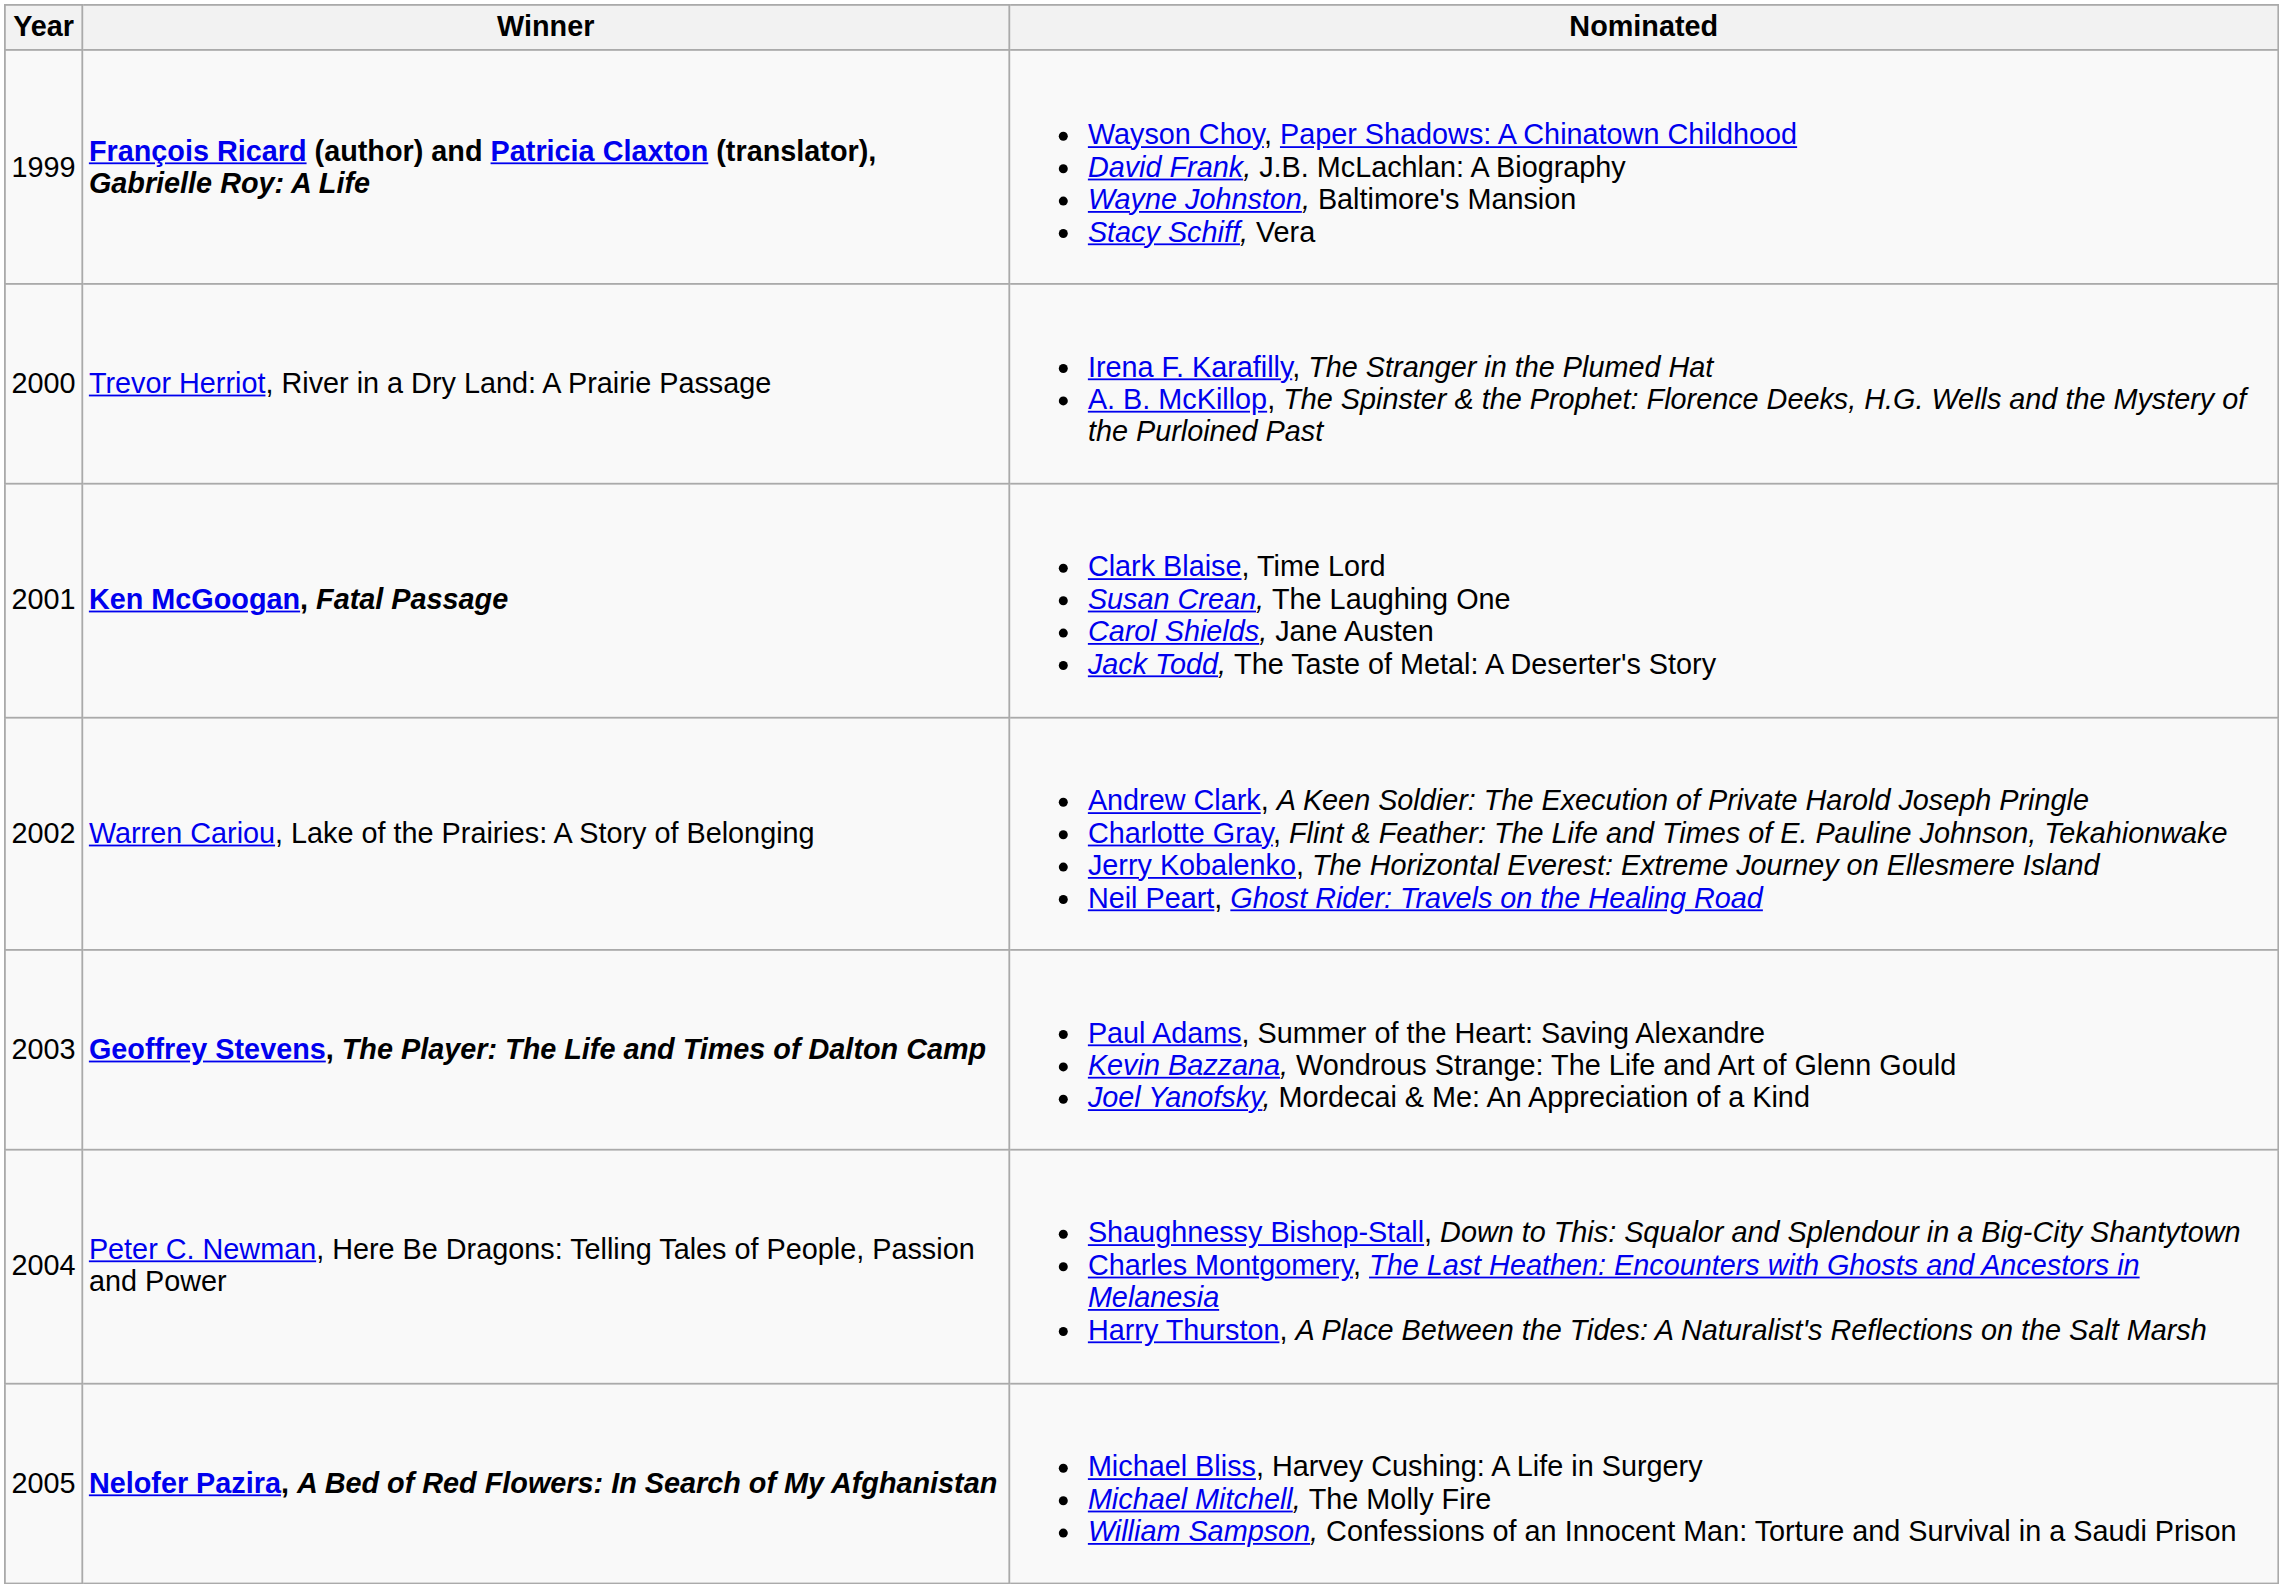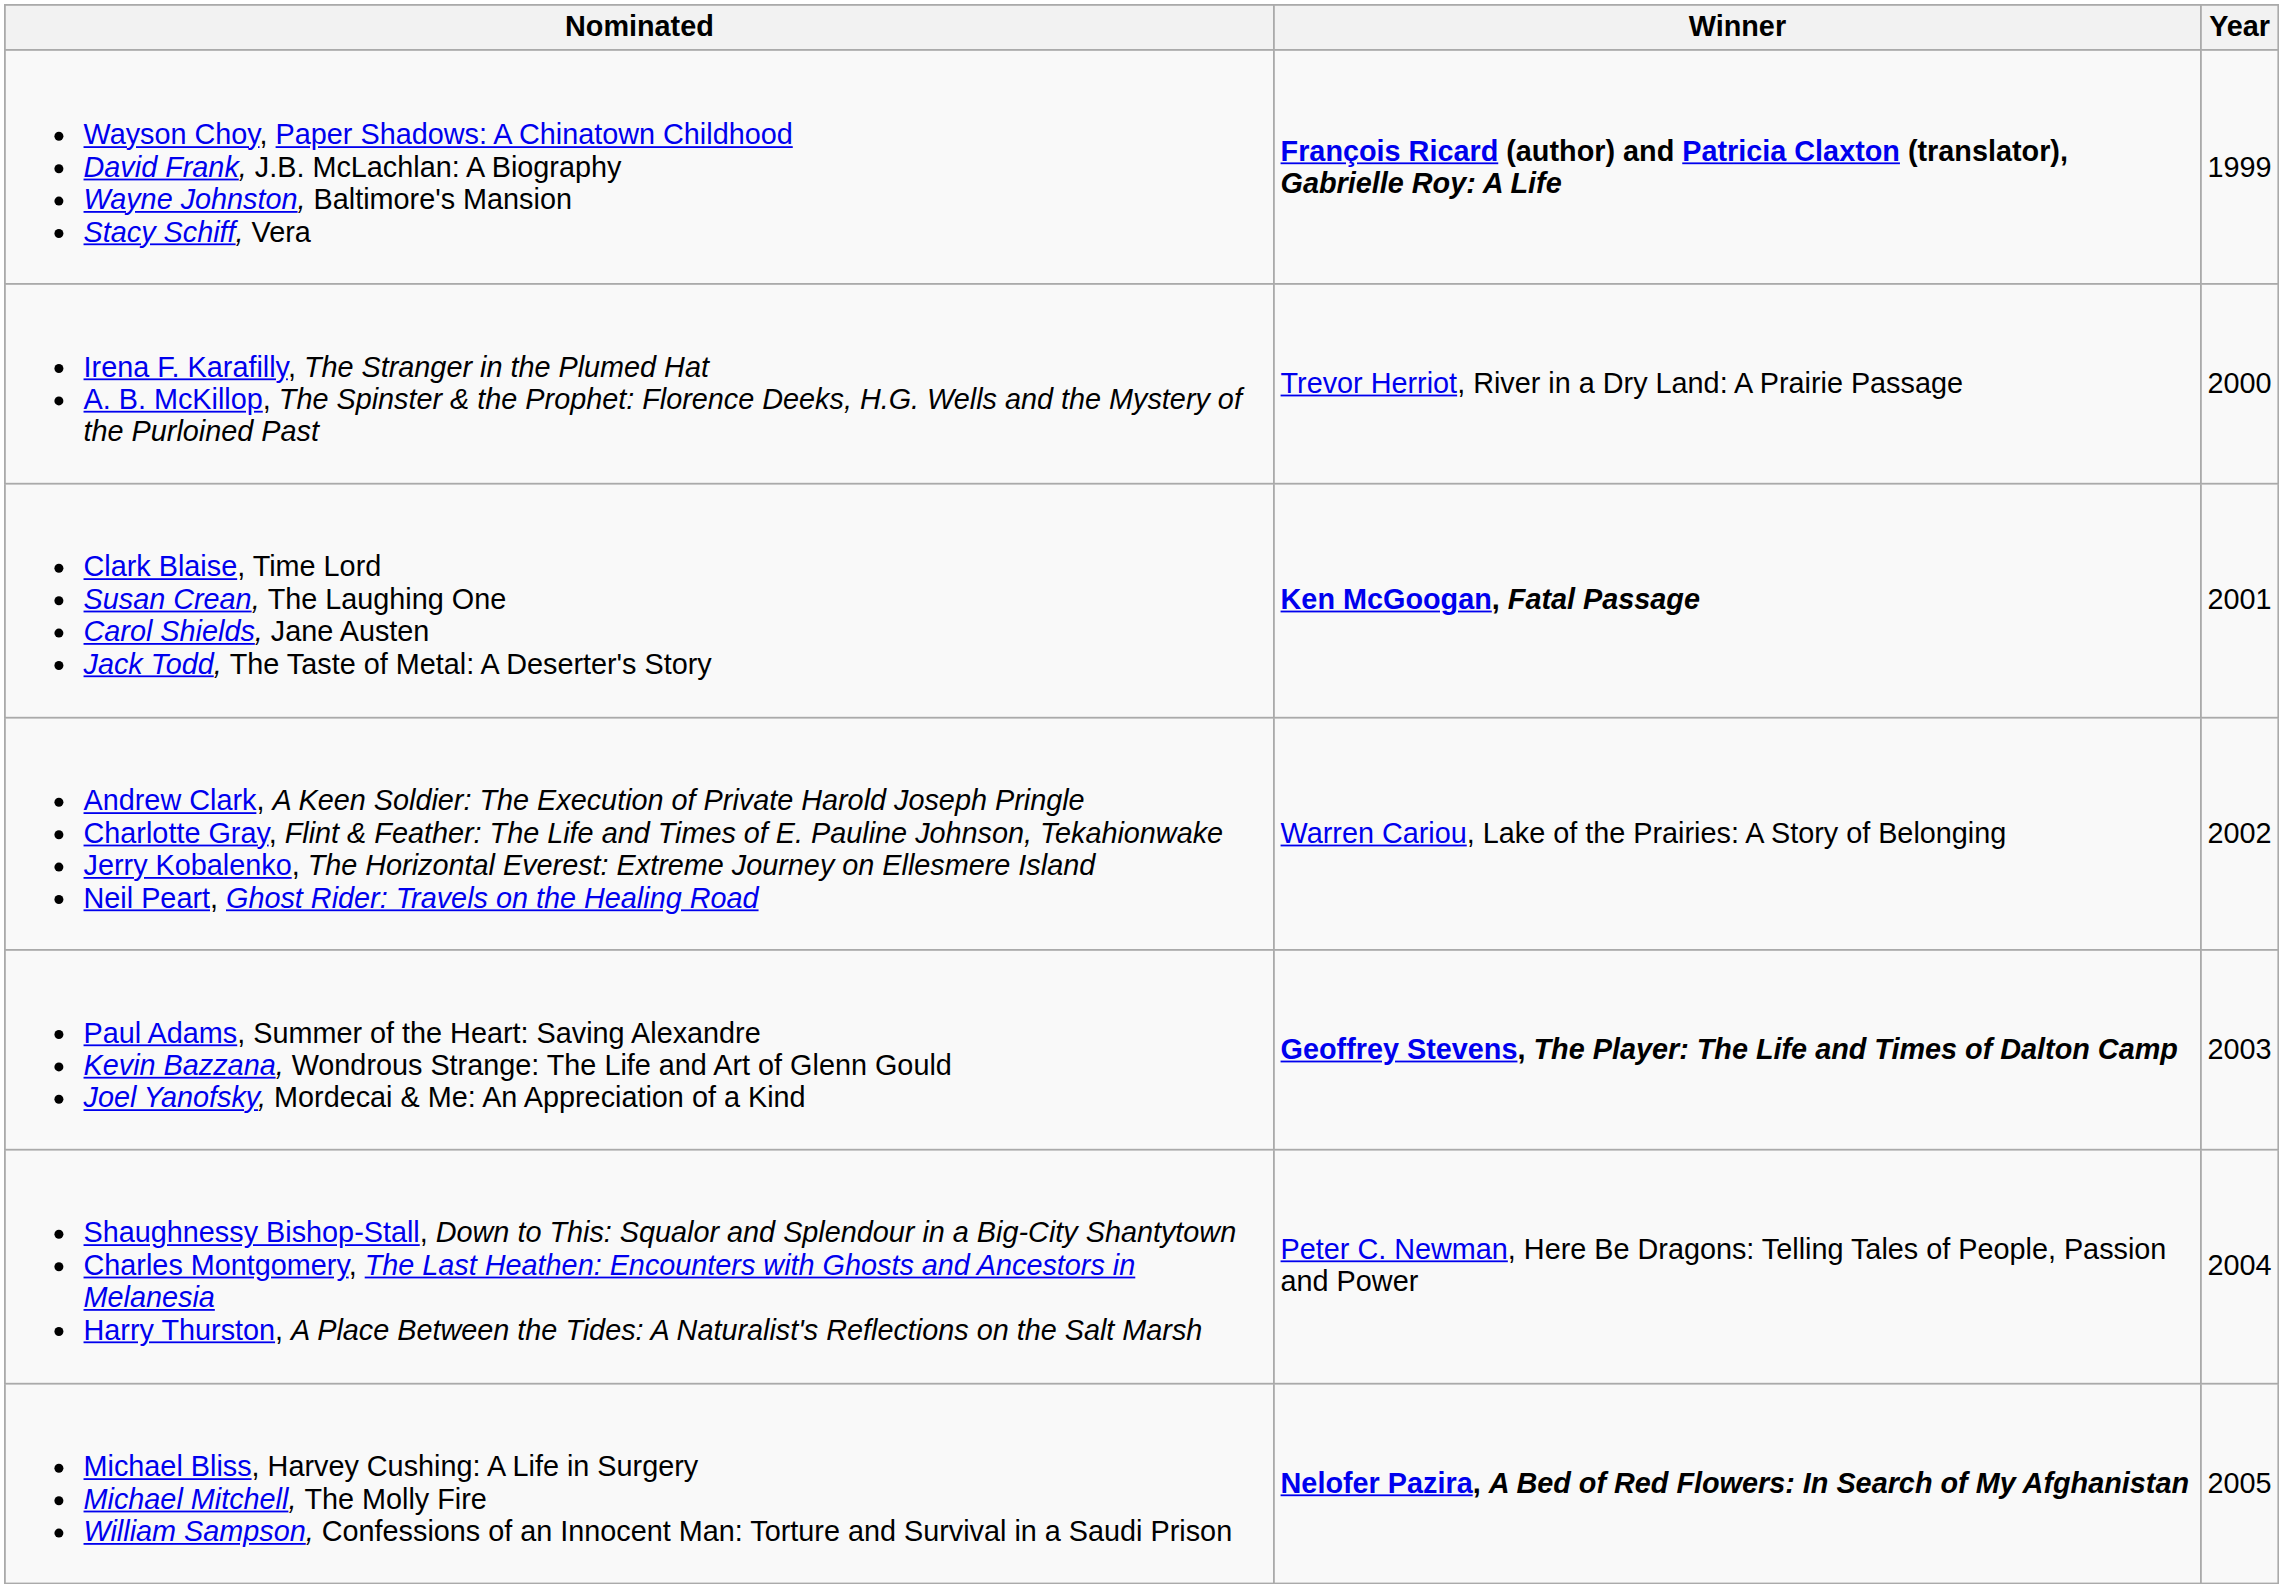 <table class="wikitable" width="100%">
 <tr>
+<th>Nominated</th>
+<th>Winner</th>
 <th>Year</th>
-<th>Winner</th>
-<th>Nominated</th>
 </tr>
 <tr>
+<td><br><ul><li><a href='#'>Wayson Choy</a>, </em><a href='#'>Paper Shadows: A Chinatown Childhood</a><em></li><li><a href='#'>David Frank</a>, </em>J.B. McLachlan: A Biography<em></li><li><a href='#'>Wayne Johnston</a>, </em>Baltimore's Mansion<em></li><li><a href='#'>Stacy Schiff</a>, </em>Vera<em></li></ul></td>
+<td> <strong><a href='#'>François Ricard</a> (author) and <a href='#'>Patricia Claxton</a> (translator), <em>Gabrielle Roy: A Life<strong><em></td>
 <td align="center">1999</td>
-<td> <strong><a href='#'>François Ricard</a> (author) and <a href='#'>Patricia Claxton</a> (translator), <em>Gabrielle Roy: A Life<strong><em></td>
-<td><br><ul><li><a href='#'>Wayson Choy</a>, </em><a href='#'>Paper Shadows: A Chinatown Childhood</a><em></li><li><a href='#'>David Frank</a>, </em>J.B. McLachlan: A Biography<em></li><li><a href='#'>Wayne Johnston</a>, </em>Baltimore's Mansion<em></li><li><a href='#'>Stacy Schiff</a>, </em>Vera<em></li></ul></td>
 </tr>
 <tr>
+<td><br><ul><li><a href='#'>Irena F. Karafilly</a>, <em>The Stranger in the Plumed Hat</em></li><li><a href='#'>A. B. McKillop</a>, <em>The Spinster & the Prophet: Florence Deeks, H.G. Wells and the Mystery of the Purloined Past</em></li></ul></td>
+<td> </strong><a href='#'>Trevor Herriot</a>, </em>River in a Dry Land: A Prairie Passage</em></strong></td>
 <td align="center">2000</td>
-<td> </strong><a href='#'>Trevor Herriot</a>, </em>River in a Dry Land: A Prairie Passage</em></strong></td>
-<td><br><ul><li><a href='#'>Irena F. Karafilly</a>, <em>The Stranger in the Plumed Hat</em></li><li><a href='#'>A. B. McKillop</a>, <em>The Spinster & the Prophet: Florence Deeks, H.G. Wells and the Mystery of the Purloined Past</em></li></ul></td>
 </tr>
 <tr>
+<td><br><ul><li><a href='#'>Clark Blaise</a>, </em>Time Lord<em></li><li><a href='#'>Susan Crean</a>, </em>The Laughing One<em></li><li><a href='#'>Carol Shields</a>, </em>Jane Austen<em></li><li><a href='#'>Jack Todd</a>, </em>The Taste of Metal: A Deserter's Story<em></li></ul></td>
+<td> <strong><a href='#'>Ken McGoogan</a>, <em>Fatal Passage<strong><em></td>
 <td align="center">2001</td>
-<td> <strong><a href='#'>Ken McGoogan</a>, <em>Fatal Passage<strong><em></td>
-<td><br><ul><li><a href='#'>Clark Blaise</a>, </em>Time Lord<em></li><li><a href='#'>Susan Crean</a>, </em>The Laughing One<em></li><li><a href='#'>Carol Shields</a>, </em>Jane Austen<em></li><li><a href='#'>Jack Todd</a>, </em>The Taste of Metal: A Deserter's Story<em></li></ul></td>
 </tr>
 <tr>
+<td><br><ul><li><a href='#'>Andrew Clark</a>, <em>A Keen Soldier: The Execution of Private Harold Joseph Pringle</em></li><li><a href='#'>Charlotte Gray</a>, <em>Flint & Feather: The Life and Times of E. Pauline Johnson, Tekahionwake</em></li><li><a href='#'>Jerry Kobalenko</a>, <em>The Horizontal Everest: Extreme Journey on Ellesmere Island</em></li><li><a href='#'>Neil Peart</a>, <em><a href='#'>Ghost Rider: Travels on the Healing Road</a></em></li></ul></td>
+<td> </strong><a href='#'>Warren Cariou</a>, </em>Lake of the Prairies: A Story of Belonging</em></strong></td>
 <td align="center">2002</td>
-<td> </strong><a href='#'>Warren Cariou</a>, </em>Lake of the Prairies: A Story of Belonging</em></strong></td>
-<td><br><ul><li><a href='#'>Andrew Clark</a>, <em>A Keen Soldier: The Execution of Private Harold Joseph Pringle</em></li><li><a href='#'>Charlotte Gray</a>, <em>Flint & Feather: The Life and Times of E. Pauline Johnson, Tekahionwake</em></li><li><a href='#'>Jerry Kobalenko</a>, <em>The Horizontal Everest: Extreme Journey on Ellesmere Island</em></li><li><a href='#'>Neil Peart</a>, <em><a href='#'>Ghost Rider: Travels on the Healing Road</a></em></li></ul></td>
 </tr>
 <tr>
+<td><br><ul><li><a href='#'>Paul Adams</a>, </em>Summer of the Heart: Saving Alexandre<em></li><li><a href='#'>Kevin Bazzana</a>, </em>Wondrous Strange: The Life and Art of Glenn Gould<em></li><li><a href='#'>Joel Yanofsky</a>, </em>Mordecai & Me: An Appreciation of a Kind<em></li></ul></td>
+<td> <strong><a href='#'>Geoffrey Stevens</a>, <em>The Player: The Life and Times of Dalton Camp<strong><em></td>
 <td align="center">2003</td>
-<td> <strong><a href='#'>Geoffrey Stevens</a>, <em>The Player: The Life and Times of Dalton Camp<strong><em></td>
-<td><br><ul><li><a href='#'>Paul Adams</a>, </em>Summer of the Heart: Saving Alexandre<em></li><li><a href='#'>Kevin Bazzana</a>, </em>Wondrous Strange: The Life and Art of Glenn Gould<em></li><li><a href='#'>Joel Yanofsky</a>, </em>Mordecai & Me: An Appreciation of a Kind<em></li></ul></td>
 </tr>
 <tr>
+<td><br><ul><li><a href='#'>Shaughnessy Bishop-Stall</a>, <em>Down to This: Squalor and Splendour in a Big-City Shantytown</em></li><li><a href='#'>Charles Montgomery</a>, <em><a href='#'>The Last Heathen: Encounters with Ghosts and Ancestors in Melanesia</a></em></li><li><a href='#'>Harry Thurston</a>, <em>A Place Between the Tides: A Naturalist's Reflections on the Salt Marsh</em></li></ul></td>
+<td> </strong><a href='#'>Peter C. Newman</a>, </em>Here Be Dragons: Telling Tales of People, Passion and Power</em></strong></td>
 <td align="center">2004</td>
-<td> </strong><a href='#'>Peter C. Newman</a>, </em>Here Be Dragons: Telling Tales of People, Passion and Power</em></strong></td>
-<td><br><ul><li><a href='#'>Shaughnessy Bishop-Stall</a>, <em>Down to This: Squalor and Splendour in a Big-City Shantytown</em></li><li><a href='#'>Charles Montgomery</a>, <em><a href='#'>The Last Heathen: Encounters with Ghosts and Ancestors in Melanesia</a></em></li><li><a href='#'>Harry Thurston</a>, <em>A Place Between the Tides: A Naturalist's Reflections on the Salt Marsh</em></li></ul></td>
 </tr>
 <tr>
+<td><br><ul><li><a href='#'>Michael Bliss</a>, </em>Harvey Cushing: A Life in Surgery<em></li><li><a href='#'>Michael Mitchell</a>, </em>The Molly Fire<em></li><li><a href='#'>William Sampson</a>, </em>Confessions of an Innocent Man: Torture and Survival in a Saudi Prison<em></li></ul></td>
+<td> <strong><a href='#'>Nelofer Pazira</a>, <em>A Bed of Red Flowers: In Search of My Afghanistan<strong><em></td>
 <td align="center">2005</td>
-<td> <strong><a href='#'>Nelofer Pazira</a>, <em>A Bed of Red Flowers: In Search of My Afghanistan<strong><em></td>
-<td><br><ul><li><a href='#'>Michael Bliss</a>, </em>Harvey Cushing: A Life in Surgery<em></li><li><a href='#'>Michael Mitchell</a>, </em>The Molly Fire<em></li><li><a href='#'>William Sampson</a>, </em>Confessions of an Innocent Man: Torture and Survival in a Saudi Prison<em></li></ul></td>
 </tr>
 </table>
